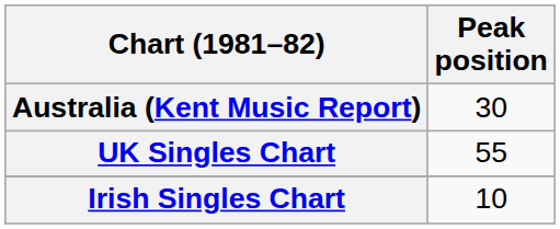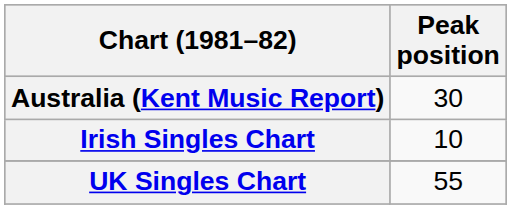 <table class="wikitable plainrowheaders sortable" style="text-align:center;">
 <tr>
 <th align="left">Chart (1981–82)</th>
 <th align="left">Peak<br>position</th>
 </tr>
 <tr>
 <th scope="row">Australia (<a href='#'>Kent Music Report</a>)</th>
 <td>30</td>
 </tr>
 <tr>
-<th scope="row"><a href='#'>UK Singles Chart</a></th>
-<td>55</td>
+<th scope="row"><a href='#'>Irish Singles Chart</a></th>
+<td>10</td>
 </tr>
 <tr>
 </tr>
 <tr>
-<th scope="row"><a href='#'>Irish Singles Chart</a></th>
-<td>10</td>
+<th scope="row"><a href='#'>UK Singles Chart</a></th>
+<td>55</td>
 </tr>
 </table>
